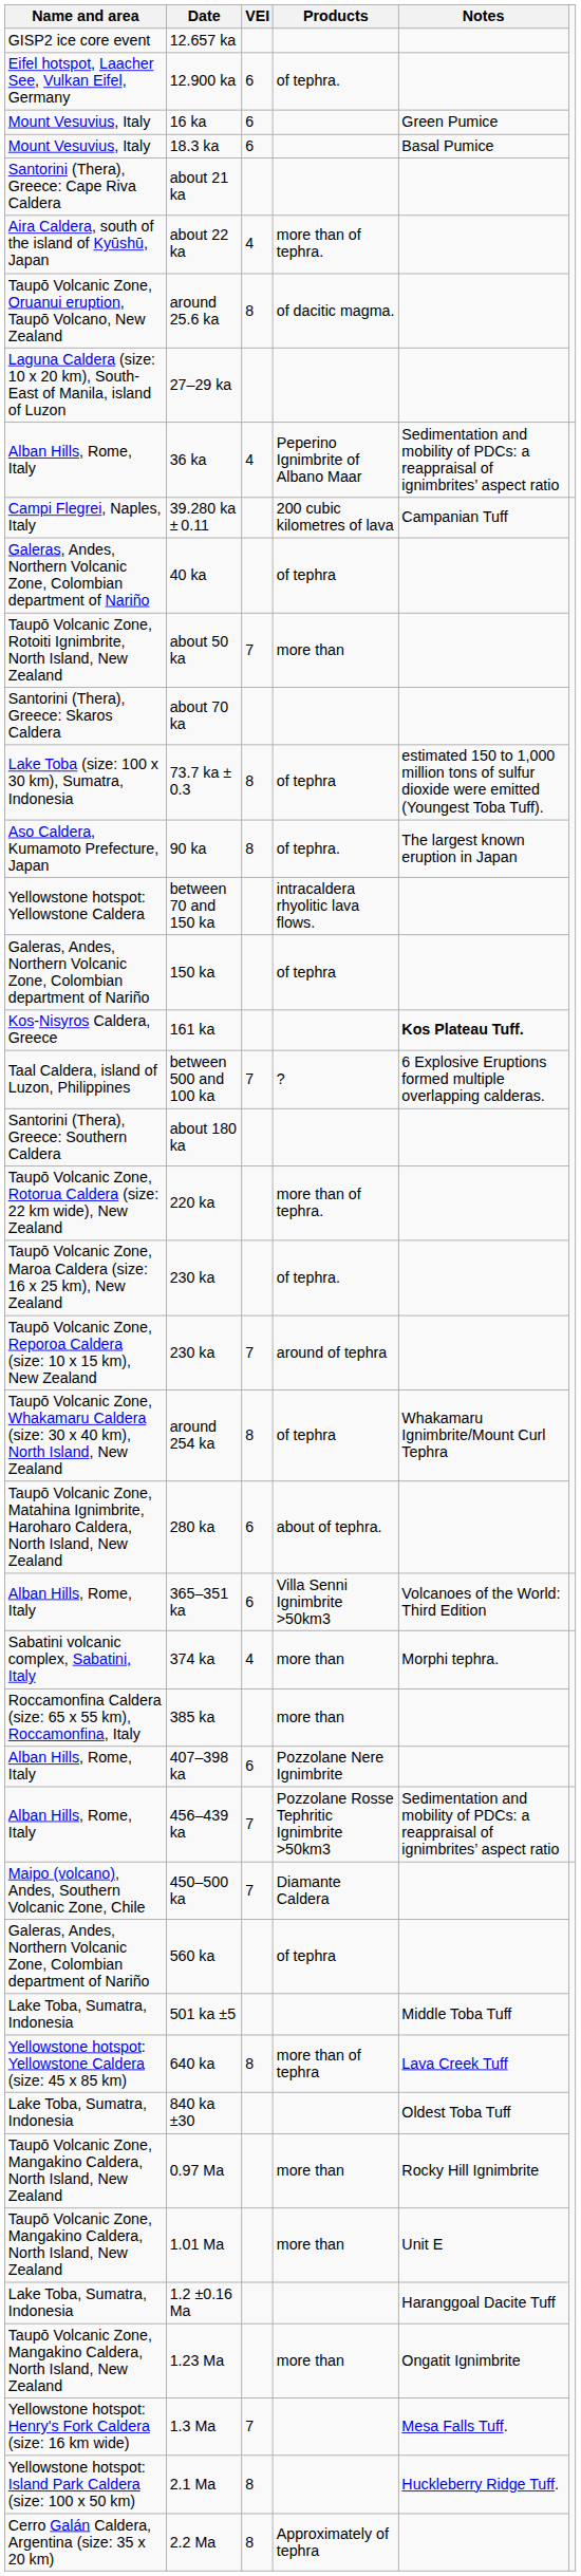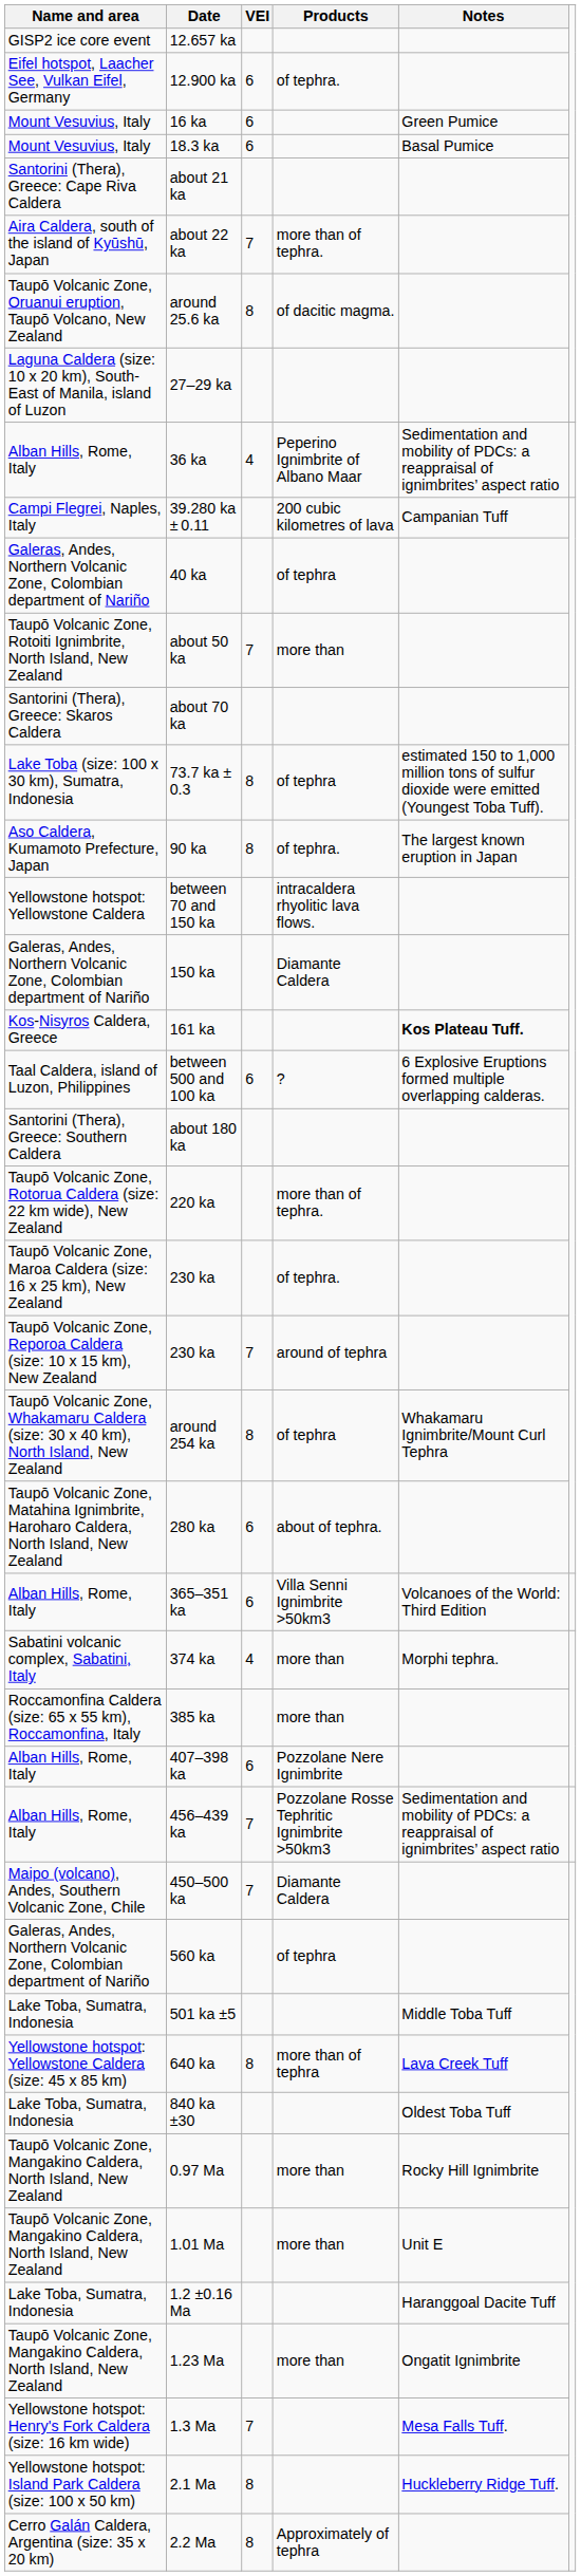 <table class="sortable wikitable">
 <tr>
 <th scope="col">Name and area</th>
 <th scope="col">Date</th>
 <th scope="col">VEI</th>
 <th scope="col">Products</th>
 <th scope="col" class="unsortable">Notes</th>
 </tr>
 <tr>
 <td>GISP2 ice core event</td>
 <td>12.657  ka</td>
 <td></td>
 <td></td>
 <td></td>
 </tr>
 <tr>
 <td><a href='#'>Eifel hotspot</a>, <a href='#'>Laacher See</a>, <a href='#'>Vulkan Eifel</a>, Germany</td>
 <td>12.900 ka</td>
 <td>6</td>
 <td> of tephra.</td>
 <td></td>
 </tr>
 <tr>
 <td><a href='#'>Mount Vesuvius</a>, Italy</td>
 <td>16 ka</td>
 <td>6</td>
 <td></td>
 <td>Green Pumice</td>
 </tr>
 <tr>
 <td><a href='#'>Mount Vesuvius</a>, Italy</td>
 <td>18.3 ka</td>
 <td>6</td>
 <td></td>
 <td>Basal Pumice</td>
 </tr>
 <tr>
 <td><a href='#'>Santorini</a> (Thera), Greece: Cape Riva Caldera</td>
 <td>about 21 ka</td>
 <td></td>
 <td></td>
 <td></td>
 </tr>
 <tr>
 <td><a href='#'>Aira Caldera</a>, south of the island of <a href='#'>Kyūshū</a>, Japan</td>
 <td>about 22  ka</td>
-<td>4</td>
+<td>7</td>
 <td>more than  of tephra.</td>
 <td></td>
 </tr>
 <tr>
 <td>Taupō Volcanic Zone, <a href='#'>Oruanui eruption</a>, Taupō Volcano, New Zealand</td>
 <td>around 25.6 ka </td>
 <td>8</td>
 <td> of dacitic magma.</td>
 <td></td>
 </tr>
 <tr>
 <td><a href='#'>Laguna Caldera</a> (size: 10 x 20 km), South-East of Manila, island of Luzon</td>
 <td>27–29  ka</td>
 <td></td>
 <td></td>
 <td></td>
 </tr>
 <tr>
 <td><a href='#'>Alban Hills</a>, Rome, Italy</td>
 <td>36 ka</td>
 <td>4</td>
 <td>Peperino Ignimbrite of Albano Maar</td>
 <td>Sedimentation and mobility of PDCs: a reappraisal of ignimbrites’ aspect ratio</td>
 <td></td>
 </tr>
 <tr>
 <td><a href='#'>Campi Flegrei</a>, Naples, Italy</td>
 <td>39.280  ka ± 0.11</td>
 <td></td>
 <td> 200 cubic kilometres of lava</td>
 <td>Campanian Tuff </td>
 </tr>
 <tr>
 <td><a href='#'>Galeras</a>, Andes, Northern Volcanic Zone, Colombian department of <a href='#'>Nariño</a></td>
 <td>40  ka</td>
 <td></td>
 <td> of tephra</td>
 <td></td>
 </tr>
 <tr>
 <td>Taupō Volcanic Zone, Rotoiti Ignimbrite, North Island, New Zealand</td>
 <td>about 50  ka</td>
 <td>7</td>
 <td>more than </td>
 <td></td>
 </tr>
 <tr>
 <td>Santorini (Thera), Greece: Skaros Caldera</td>
 <td>about 70  ka</td>
 <td></td>
 <td></td>
 <td></td>
 </tr>
 <tr>
 <td><a href='#'>Lake Toba</a> (size: 100 x 30 km), Sumatra, Indonesia</td>
 <td>73.7 ka ± 0.3</td>
 <td>8</td>
 <td> of tephra</td>
 <td>estimated 150 to 1,000 million tons of sulfur dioxide were emitted (Youngest Toba Tuff).</td>
 </tr>
 <tr>
 <td><a href='#'>Aso Caldera</a>, Kumamoto Prefecture, Japan</td>
 <td>90 ka</td>
 <td>8</td>
 <td> of tephra.</td>
 <td>The largest known eruption in Japan</td>
 </tr>
 <tr>
 <td>Yellowstone hotspot: Yellowstone Caldera</td>
 <td>between 70 and 150  ka</td>
 <td></td>
 <td> intracaldera rhyolitic lava flows.</td>
 <td></td>
 </tr>
 <tr>
 <td>Galeras, Andes, Northern Volcanic Zone, Colombian department of Nariño</td>
 <td>150  ka</td>
 <td></td>
-<td> of tephra</td>
+<td>Diamante Caldera</td>
 <td></td>
 </tr>
 <tr>
 <td><a href='#'>Kos</a>-<a href='#'>Nisyros</a> Caldera, Greece</td>
 <td>161  ka</td>
 <td></td>
 <td></td>
 <td><strong>Kos Plateau Tuff.</strong></td>
 </tr>
 <tr>
 <td>Taal Caldera, island of Luzon, Philippines</td>
 <td>between 500 and 100 ka</td>
-<td>7</td>
+<td>6</td>
 <td>?</td>
 <td>6 Explosive Eruptions formed multiple overlapping calderas. </td>
 </tr>
 <tr>
 <td>Santorini (Thera), Greece: Southern Caldera</td>
 <td>about 180  ka</td>
 <td></td>
 <td></td>
 <td></td>
 </tr>
 <tr>
 <td>Taupō Volcanic Zone, <a href='#'>Rotorua Caldera</a> (size: 22 km wide), New Zealand</td>
 <td>220 ka</td>
 <td></td>
 <td>more than  of tephra.</td>
 <td></td>
 </tr>
 <tr>
 <td>Taupō Volcanic Zone, Maroa Caldera (size: 16 x 25 km), New Zealand</td>
 <td>230 ka</td>
 <td></td>
 <td> of tephra.</td>
 <td></td>
 </tr>
 <tr>
 <td>Taupō Volcanic Zone, <a href='#'>Reporoa Caldera</a> (size: 10 x 15 km), New Zealand</td>
 <td>230  ka</td>
 <td>7</td>
 <td>around  of tephra</td>
 <td></td>
 </tr>
 <tr>
 <td>Taupō Volcanic Zone, <a href='#'>Whakamaru Caldera</a> (size: 30 x 40 km), <a href='#'>North Island</a>, New Zealand</td>
 <td>around 254  ka</td>
 <td>8</td>
 <td> of tephra</td>
 <td>Whakamaru Ignimbrite/Mount Curl Tephra</td>
 </tr>
 <tr>
 <td>Taupō Volcanic Zone, Matahina Ignimbrite, Haroharo Caldera, North Island, New Zealand</td>
 <td>280  ka</td>
 <td>6</td>
 <td>about  of tephra.</td>
 <td></td>
 </tr>
 <tr>
 <td><a href='#'>Alban Hills</a>, Rome, Italy</td>
 <td>365–351 ka</td>
 <td>6</td>
 <td>Villa Senni Ignimbrite >50km3</td>
 <td>Volcanoes of the World: Third Edition </td>
 <td></td>
 </tr>
 <tr>
 <td>Sabatini volcanic complex, <a href='#'>Sabatini, Italy</a></td>
 <td>374  ka</td>
 <td>4</td>
 <td>more than </td>
 <td>Morphi tephra.</td>
 </tr>
 <tr>
 <td>Roccamonfina Caldera (size: 65 x 55 km), <a href='#'>Roccamonfina</a>, Italy</td>
 <td>385  ka</td>
 <td></td>
 <td>more than </td>
 <td></td>
 </tr>
 <tr>
 <td><a href='#'>Alban Hills</a>, Rome, Italy</td>
 <td>407–398 ka</td>
 <td>6</td>
 <td>Pozzolane Nere Ignimbrite </td>
 <td></td>
 </tr>
 <tr>
 <td><a href='#'>Alban Hills</a>, Rome, Italy</td>
 <td>456–439 ka</td>
 <td>7</td>
 <td>Pozzolane Rosse Tephritic Ignimbrite >50km3</td>
 <td>Sedimentation and mobility of PDCs: a reappraisal of ignimbrites’ aspect ratio</td>
 <td></td>
 </tr>
 <tr>
 <td><a href='#'>Maipo (volcano)</a>, Andes, Southern Volcanic Zone, Chile</td>
 <td>450–500 ka</td>
 <td>7</td>
 <td>Diamante Caldera</td>
 <td></td>
 </tr>
 <tr>
 <td>Galeras, Andes, Northern Volcanic Zone, Colombian department of Nariño</td>
 <td>560 ka</td>
 <td></td>
 <td> of tephra</td>
 <td></td>
 </tr>
 <tr>
 <td>Lake Toba, Sumatra, Indonesia</td>
 <td>501  ka ±5</td>
 <td></td>
 <td></td>
 <td>Middle Toba Tuff<br></td>
 </tr>
 <tr>
 <td><a href='#'>Yellowstone hotspot</a>: <a href='#'>Yellowstone Caldera</a> (size: 45 x 85 km)</td>
 <td>640  ka</td>
 <td>8</td>
 <td>more than  of tephra</td>
 <td><a href='#'>Lava Creek Tuff</a></td>
 </tr>
 <tr>
 <td>Lake Toba, Sumatra, Indonesia</td>
 <td>840  ka ±30</td>
 <td></td>
 <td></td>
 <td>Oldest Toba Tuff</td>
 </tr>
 <tr>
 <td>Taupō Volcanic Zone, Mangakino Caldera, North Island, New Zealand</td>
 <td>0.97 Ma</td>
 <td></td>
 <td>more than </td>
 <td>Rocky Hill Ignimbrite</td>
 </tr>
 <tr>
 <td>Taupō Volcanic Zone, Mangakino Caldera, North Island, New Zealand</td>
 <td>1.01 Ma</td>
 <td></td>
 <td>more than </td>
 <td>Unit E</td>
 </tr>
 <tr>
 <td>Lake Toba, Sumatra, Indonesia</td>
 <td>1.2 ±0.16 Ma</td>
 <td></td>
 <td></td>
 <td>Haranggoal Dacite Tuff</td>
 </tr>
 <tr>
 <td>Taupō Volcanic Zone, Mangakino Caldera, North Island, New Zealand</td>
 <td>1.23 Ma</td>
 <td></td>
 <td>more than </td>
 <td>Ongatit Ignimbrite</td>
 </tr>
 <tr>
 <td>Yellowstone hotspot: <a href='#'>Henry's Fork Caldera</a> (size: 16 km wide)</td>
 <td>1.3 Ma</td>
 <td>7</td>
 <td></td>
 <td><a href='#'>Mesa Falls Tuff</a>.</td>
 </tr>
 <tr>
 <td>Yellowstone hotspot: <a href='#'>Island Park Caldera</a> (size: 100 x 50 km)</td>
 <td>2.1 Ma</td>
 <td>8</td>
 <td></td>
 <td><a href='#'>Huckleberry Ridge Tuff</a>.</td>
 </tr>
 <tr>
 <td>Cerro <a href='#'>Galán</a> Caldera, Argentina (size: 35 x 20 km)</td>
 <td>2.2 Ma</td>
 <td>8</td>
 <td>Approximately  of tephra</td>
 <td></td>
 </tr>
 </table>
